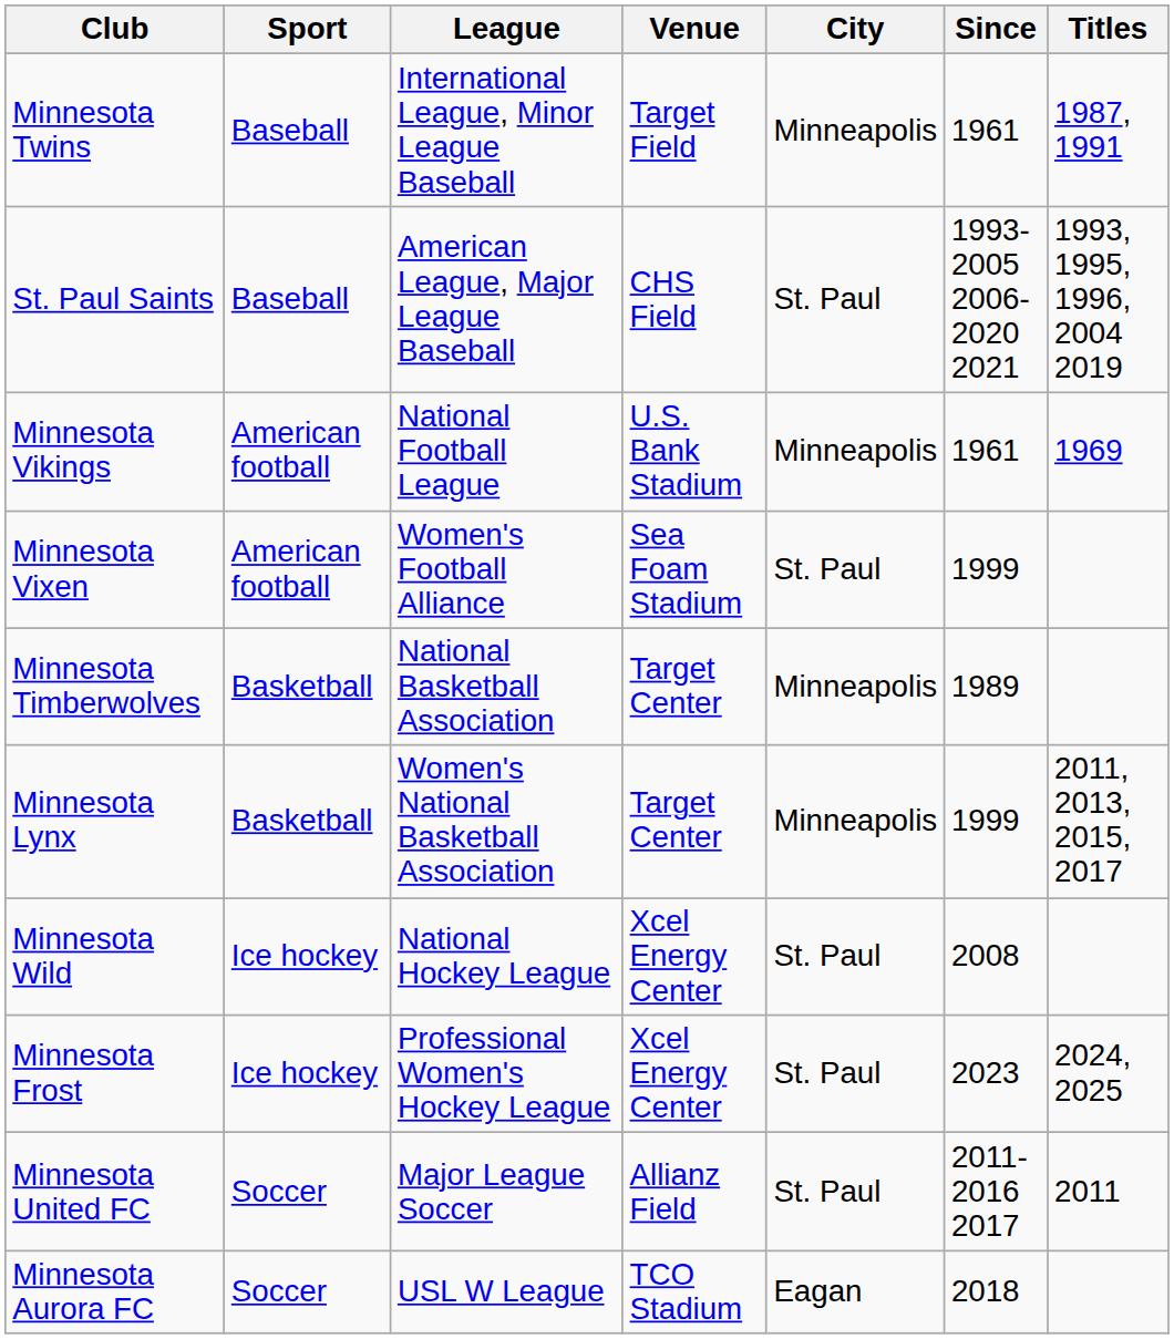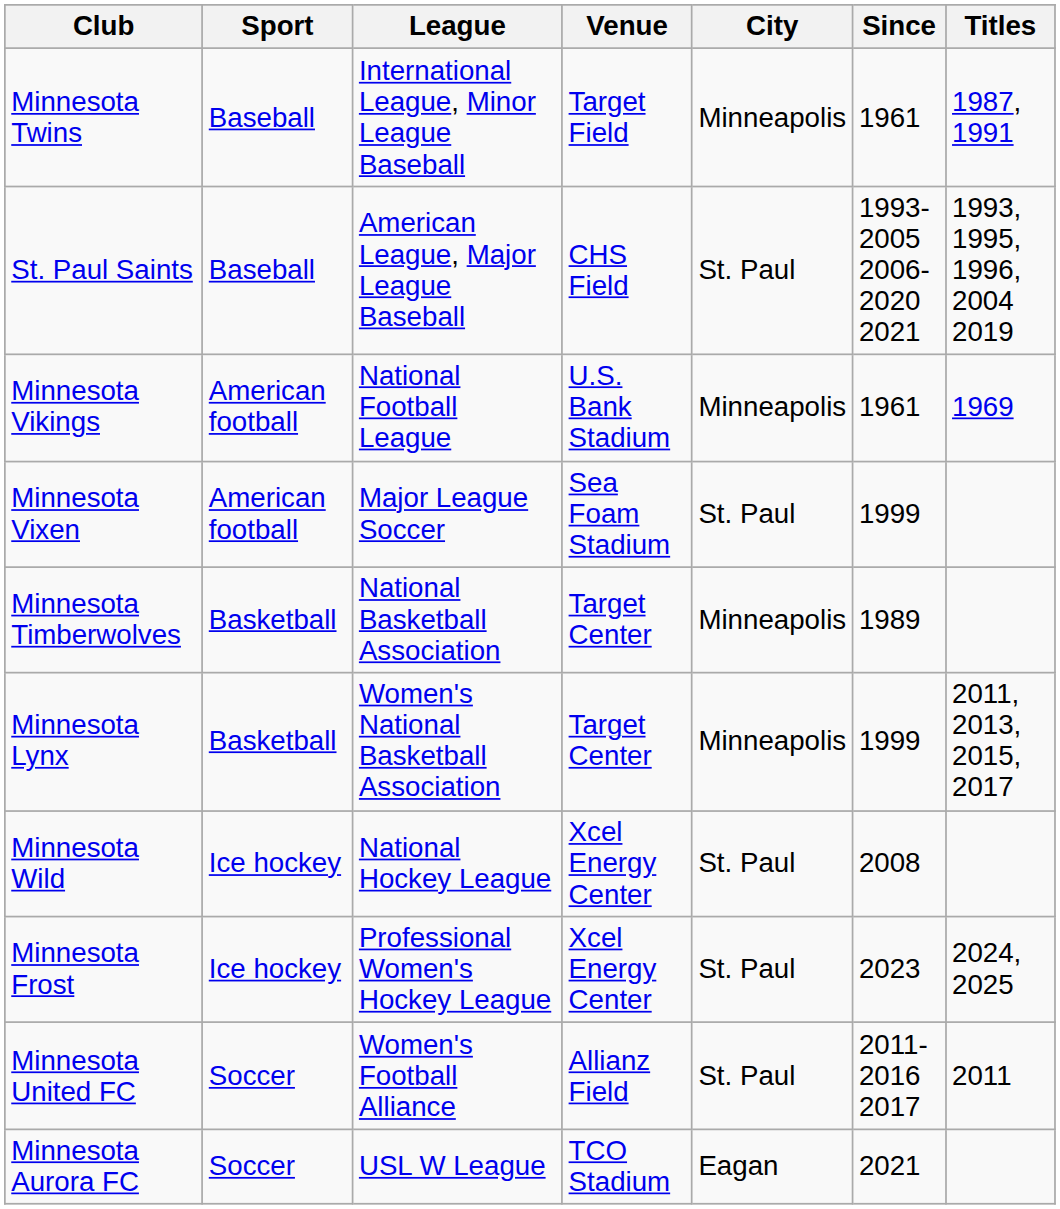 <table class="wikitable sortable">
 <tr>
 <th>Club</th>
 <th>Sport</th>
 <th>League</th>
 <th>Venue</th>
 <th>City</th>
 <th>Since</th>
 <th>Titles</th>
 </tr>
 <tr>
 <td><a href='#'>Minnesota Twins</a></td>
 <td><a href='#'>Baseball</a></td>
 <td><a href='#'>International League</a>, <a href='#'>Minor League Baseball</a></td>
 <td><a href='#'>Target Field</a></td>
 <td>Minneapolis</td>
 <td>1961</td>
 <td><a href='#'>1987</a>, <a href='#'>1991</a></td>
 </tr>
 <tr>
 <td><a href='#'>St. Paul Saints</a></td>
 <td><a href='#'>Baseball</a></td>
 <td><a href='#'>American League</a>, <a href='#'>Major League Baseball</a></td>
 <td><a href='#'>CHS Field</a></td>
 <td>St. Paul</td>
 <td>1993-2005 <br>2006-2020 <br>2021</td>
 <td>1993, 1995, 1996, 2004 <br> 2019 </td>
 </tr>
 <tr>
 <td><a href='#'>Minnesota Vikings</a></td>
 <td><a href='#'>American football</a></td>
 <td><a href='#'>National Football League</a></td>
 <td><a href='#'>U.S. Bank Stadium</a></td>
 <td>Minneapolis</td>
 <td>1961</td>
 <td><a href='#'>1969</a> </td>
 </tr>
 <tr>
 <td><a href='#'>Minnesota Vixen</a></td>
 <td><a href='#'>American football</a></td>
-<td><a href='#'>Women's Football Alliance</a></td>
+<td><a href='#'>Major League Soccer</a></td>
 <td><a href='#'>Sea Foam Stadium</a></td>
 <td>St. Paul</td>
 <td>1999</td>
 <td></td>
 </tr>
 <tr>
 <td><a href='#'>Minnesota Timberwolves</a></td>
 <td><a href='#'>Basketball</a></td>
 <td><a href='#'>National Basketball Association</a></td>
 <td><a href='#'>Target Center</a></td>
 <td>Minneapolis</td>
 <td>1989</td>
 <td></td>
 </tr>
 <tr>
 <td><a href='#'>Minnesota Lynx</a></td>
 <td><a href='#'>Basketball</a></td>
 <td><a href='#'>Women's National Basketball Association</a></td>
 <td><a href='#'>Target Center</a></td>
 <td>Minneapolis</td>
 <td>1999</td>
 <td>2011, 2013, 2015, 2017</td>
 </tr>
 <tr>
 <td><a href='#'>Minnesota Wild</a></td>
 <td><a href='#'>Ice hockey</a></td>
 <td><a href='#'>National Hockey League</a></td>
 <td><a href='#'>Xcel Energy Center</a></td>
 <td>St. Paul</td>
 <td>2008</td>
 <td></td>
 </tr>
 <tr>
 <td><a href='#'>Minnesota Frost</a></td>
 <td><a href='#'>Ice hockey</a></td>
 <td><a href='#'>Professional Women's Hockey League</a></td>
 <td><a href='#'>Xcel Energy Center</a></td>
 <td>St. Paul</td>
 <td>2023</td>
 <td>2024, 2025</td>
 </tr>
 <tr>
 <td><a href='#'>Minnesota United FC</a></td>
 <td><a href='#'>Soccer</a></td>
-<td><a href='#'>Major League Soccer</a></td>
+<td><a href='#'>Women's Football Alliance</a></td>
 <td><a href='#'>Allianz Field</a></td>
 <td>St. Paul</td>
 <td>2011-2016 <br>2017</td>
 <td>2011 </td>
 </tr>
 <tr>
 <td><a href='#'>Minnesota Aurora FC</a></td>
 <td><a href='#'>Soccer</a></td>
 <td><a href='#'>USL W League</a></td>
 <td><a href='#'>TCO Stadium</a></td>
 <td>Eagan</td>
-<td>2018</td>
+<td>2021</td>
 <td></td>
 </tr>
 </table>
